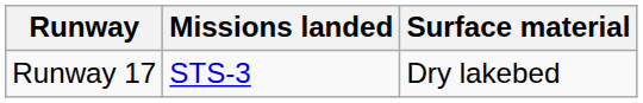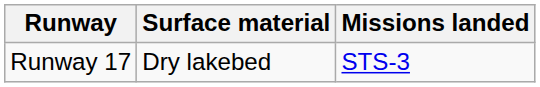 <table class="wikitable">
 <tr>
 <th>Runway</th>
+<th>Surface material</th>
 <th>Missions landed</th>
-<th>Surface material</th>
 </tr>
 <tr>
 <td>Runway 17</td>
+<td>Dry lakebed</td>
 <td><a href='#'>STS-3</a></td>
-<td>Dry lakebed</td>
 </tr>
 </table>
